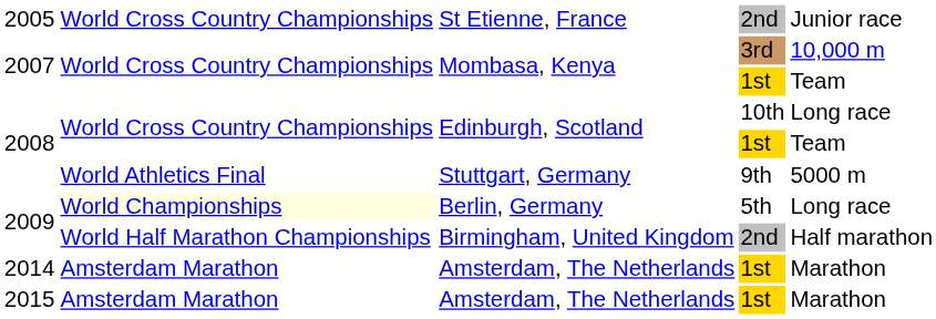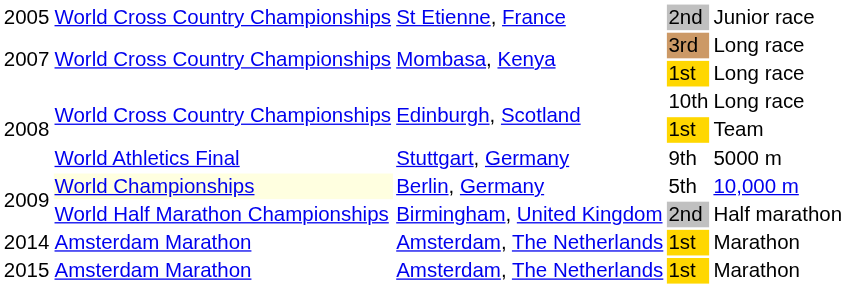 <table>
 <tr>
 <td>2005</td>
 <td><a href='#'>World Cross Country Championships</a></td>
 <td><a href='#'>St Etienne</a>, <a href='#'>France</a></td>
 <td bgcolor="silver">2nd</td>
 <td>Junior race</td>
 </tr>
 <tr>
 <td rowspan=2>2007</td>
 <td rowspan=2><a href='#'>World Cross Country Championships</a></td>
 <td rowspan=2><a href='#'>Mombasa</a>, <a href='#'>Kenya</a></td>
 <td bgcolor="cc9966">3rd</td>
-<td><a href='#'>10,000 m</a></td>
+<td>Long race</td>
 </tr>
 <tr>
 <td bgcolor="gold">1st</td>
-<td>Team</td>
+<td>Long race</td>
 </tr>
 <tr>
 <td rowspan=3>2008</td>
 <td rowspan=2><a href='#'>World Cross Country Championships</a></td>
 <td rowspan=2><a href='#'>Edinburgh</a>, <a href='#'>Scotland</a></td>
 <td>10th</td>
 <td>Long race</td>
 </tr>
 <tr>
 <td bgcolor="gold">1st</td>
 <td>Team</td>
 </tr>
 <tr>
 <td><a href='#'>World Athletics Final</a></td>
 <td><a href='#'>Stuttgart</a>, <a href='#'>Germany</a></td>
 <td>9th</td>
 <td>5000 m</td>
 </tr>
 <tr>
 <td rowspan=2>2009</td>
 <td style="background: lightyellow;"><a href='#'>World Championships</a></td>
 <td><a href='#'>Berlin</a>, <a href='#'>Germany</a></td>
 <td>5th</td>
-<td>Long race</td>
+<td><a href='#'>10,000 m</a></td>
 </tr>
 <tr>
 <td><a href='#'>World Half Marathon Championships</a></td>
 <td><a href='#'>Birmingham</a>, <a href='#'>United Kingdom</a></td>
 <td bgcolor="silver">2nd</td>
 <td>Half marathon</td>
 </tr>
 <tr>
 <td>2014</td>
 <td><a href='#'>Amsterdam Marathon</a></td>
 <td><a href='#'>Amsterdam</a>, <a href='#'>The Netherlands</a></td>
 <td bgcolor="gold">1st</td>
 <td>Marathon</td>
 </tr>
 <tr>
 <td>2015</td>
 <td><a href='#'>Amsterdam Marathon</a></td>
 <td><a href='#'>Amsterdam</a>, <a href='#'>The Netherlands</a></td>
 <td bgcolor="gold">1st</td>
 <td>Marathon</td>
 </tr>
 </table>
